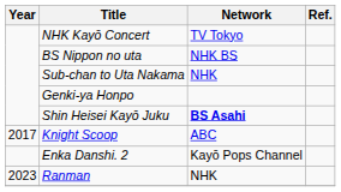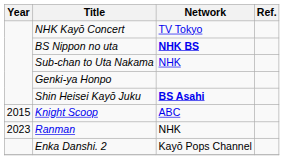 <table class="wikitable">
 <tr>
 <th>Year</th>
 <th>Title</th>
 <th>Network</th>
 <th>Ref.</th>
 </tr>
 <tr>
 <td rowspan="5"></td>
 <td><em>NHK Kayō Concert</em></td>
 <td><a href='#'>TV Tokyo</a></td>
 <td></td>
 </tr>
 <tr>
 <td><em>BS Nippon no uta</em></td>
-<td><a href='#'>NHK BS</a></td>
+<td><strong><a href='#'>NHK BS</a></strong></td>
 <td></td>
 </tr>
 <tr>
 <td><em>Sub-chan to Uta Nakama</em></td>
 <td><a href='#'>NHK</a></td>
 <td></td>
 </tr>
 <tr>
 <td><em>Genki-ya Honpo</em></td>
 <td></td>
 <td></td>
 </tr>
 <tr>
 <td><em>Shin Heisei Kayō Juku</em></td>
 <td><strong><a href='#'>BS Asahi</a></strong></td>
 <td></td>
 </tr>
 <tr>
-<td>2017</td>
+<td>2015</td>
 <td><em><a href='#'>Knight Scoop</a></em></td>
 <td><a href='#'>ABC</a></td>
+<td></td>
+</tr>
+<tr>
+<td>2023</td>
+<td><em><a href='#'>Ranman</a></em></td>
+<td>NHK</td>
 <td></td>
 </tr>
 <tr>
 <td></td>
 <td><em>Enka Danshi. 2</em></td>
 <td>Kayō Pops Channel</td>
 <td></td>
 </tr>
 <tr>
-<td>2023</td>
-<td><em><a href='#'>Ranman</a></em></td>
-<td>NHK</td>
-<td></td>
-</tr>
-<tr>
 </tr>
 </table>
